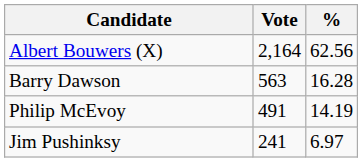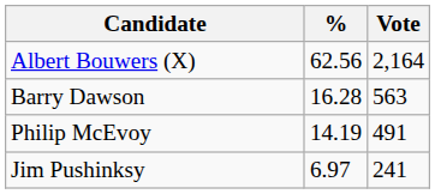 <table class="wikitable">
 <tr>
 <th bgcolor="#DDDDFF" width="200px">Candidate</th>
+<th bgcolor="#DDDDFF">%</th>
 <th bgcolor="#DDDDFF">Vote</th>
-<th bgcolor="#DDDDFF">%</th>
 </tr>
 <tr>
 <td><a href='#'>Albert Bouwers</a> (X)</td>
+<td>62.56</td>
 <td>2,164</td>
-<td>62.56</td>
 </tr>
 <tr>
 <td>Barry Dawson</td>
+<td>16.28</td>
 <td>563</td>
-<td>16.28</td>
 </tr>
 <tr>
 <td>Philip McEvoy</td>
+<td>14.19</td>
 <td>491</td>
-<td>14.19</td>
 </tr>
 <tr>
 <td>Jim Pushinksy</td>
+<td>6.97</td>
 <td>241</td>
-<td>6.97</td>
 </tr>
 </table>
